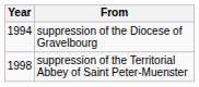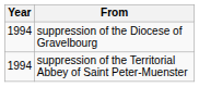 <table class="wikitable">
 <tr>
 <th>Year</th>
 <th width="225">From</th>
 </tr>
 <tr valign="top">
 <td>1994</td>
 <td>suppression of the Diocese of Gravelbourg</td>
 </tr>
 <tr>
-<td>1998</td>
+<td>1994</td>
 <td>suppression of the Territorial Abbey of Saint Peter-Muenster</td>
 </tr>
 </table>
